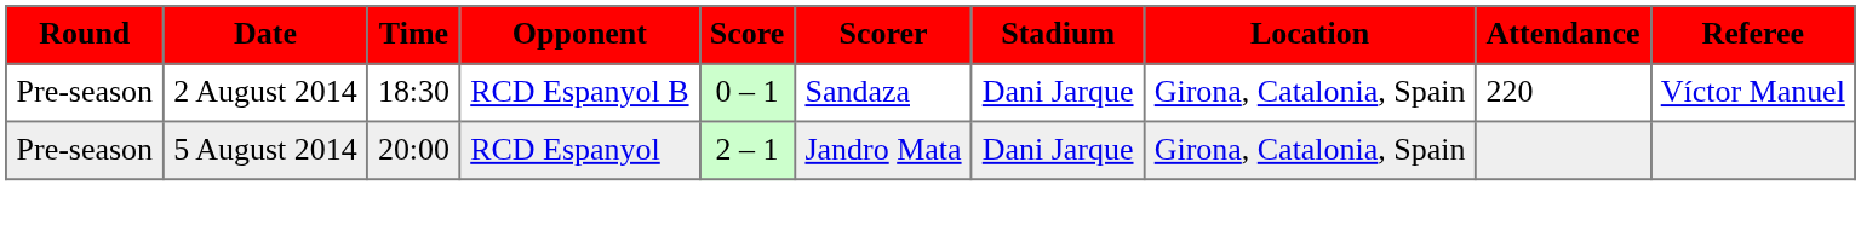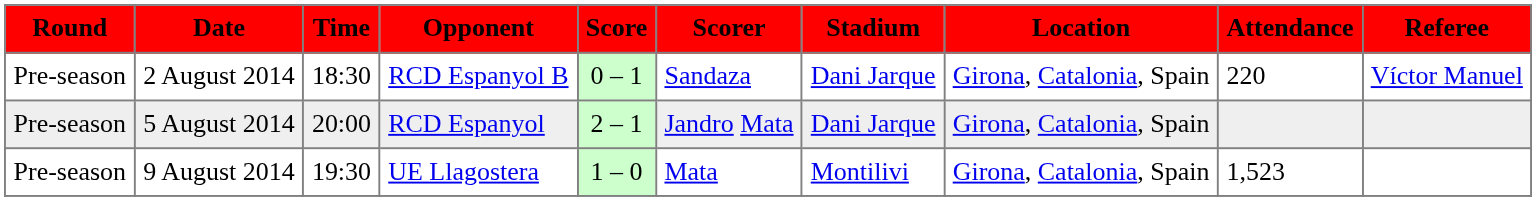 <table cellpadding="4" cellspacing="0" border="1" style="text-align: center; font-size: 85%; border: gray solid 1px; border-collapse: collapse;">
 <tr align="center" bgcolor="#FF0000">
 <th>Round</th>
 <th>Date</th>
 <th>Time</th>
 <th>Opponent</th>
 <th>Score</th>
 <th>Scorer</th>
 <th>Stadium</th>
 <th>Location</th>
 <th>Attendance</th>
 <th>Referee</th>
 </tr>
 <tr>
 <td>Pre-season</td>
 <td align="Left">2 August 2014</td>
 <td>18:30</td>
 <td align="Left"><a href='#'>RCD Espanyol B</a></td>
 <td bgcolor="#CCFFCC">0 – 1</td>
 <td align="Left"><a href='#'>Sandaza</a> </td>
 <td align="Left"><a href='#'>Dani Jarque</a></td>
 <td align="Left"><a href='#'>Girona</a>, <a href='#'>Catalonia</a>, Spain</td>
 <td align="Left">220</td>
 <td align="Left"><a href='#'>Víctor Manuel</a> </td>
 </tr>
 <tr bgcolor="#EFEFEF">
 <td>Pre-season</td>
 <td align="Left">5 August 2014</td>
 <td>20:00</td>
 <td align="Left"><a href='#'>RCD Espanyol</a></td>
 <td bgcolor="#CCFFCC">2 – 1</td>
 <td align="Left"><a href='#'>Jandro</a>  <a href='#'>Mata</a> </td>
 <td align="Left"><a href='#'>Dani Jarque</a></td>
 <td align="Left"><a href='#'>Girona</a>, <a href='#'>Catalonia</a>, Spain</td>
 <td></td>
 <td></td>
 </tr>
+<tr>
+<td>Pre-season</td>
+<td align="Left">9 August 2014</td>
+<td>19:30</td>
+<td align="Left"><a href='#'>UE Llagostera</a></td>
+<td bgcolor="#CCFFCC">1 – 0</td>
+<td align="Left"><a href='#'>Mata</a> </td>
+<td align="Left"><a href='#'>Montilivi</a></td>
+<td align="Left"><a href='#'>Girona</a>, <a href='#'>Catalonia</a>, Spain</td>
+<td align="Left">1,523</td>
+<td></td>
+</tr>
 </table>
